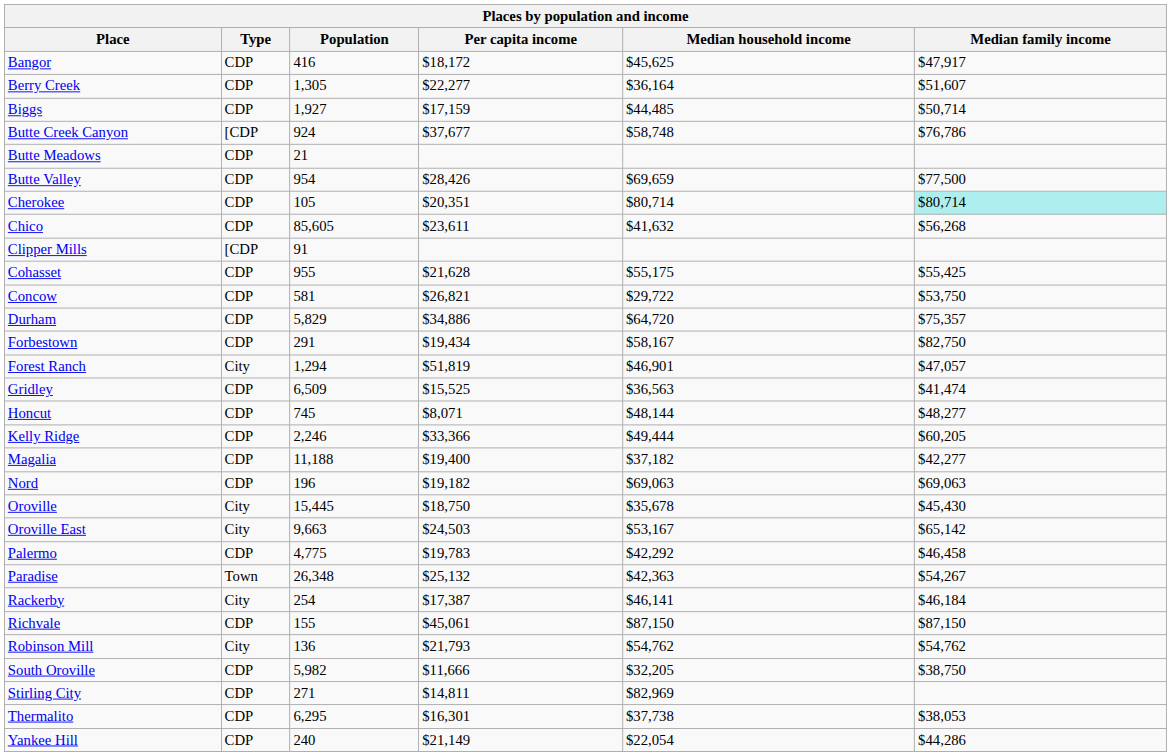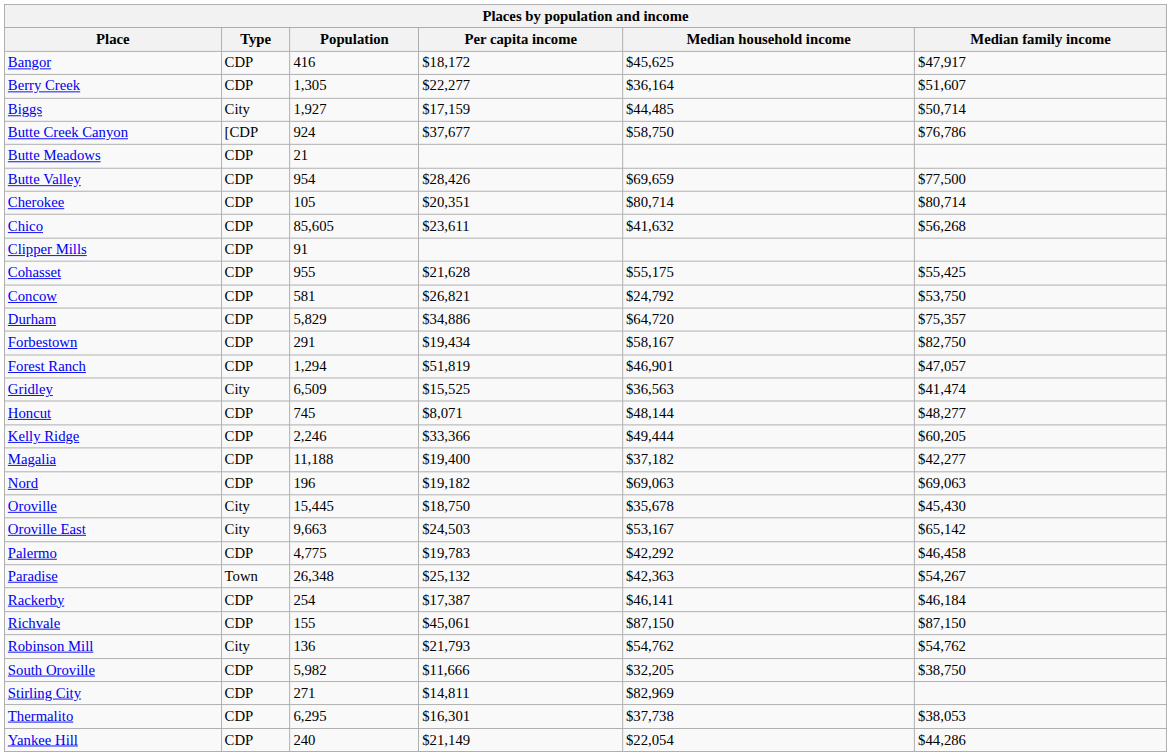 <table class="wikitable collapsible collapsed sortable" style="width: 100%;">
 <tr>
 <th colspan="6">Places by population and income</th>
 </tr>
 <tr>
 <th>Place</th>
 <th>Type</th>
 <th>Population</th>
 <th data-sort-type="currency">Per capita income</th>
 <th data-sort-type="currency">Median household income</th>
 <th data-sort-type="currency">Median family income</th>
 </tr>
 <tr>
 <td><a href='#'>Bangor</a></td>
 <td>CDP</td>
 <td>416</td>
 <td>$18,172</td>
 <td>$45,625</td>
 <td>$47,917</td>
 </tr>
 <tr>
 <td><a href='#'>Berry Creek</a></td>
 <td>CDP</td>
 <td>1,305</td>
 <td>$22,277</td>
 <td>$36,164</td>
 <td>$51,607</td>
 </tr>
 <tr>
 <td><a href='#'>Biggs</a></td>
-<td>CDP</td>
+<td>City</td>
 <td>1,927</td>
 <td>$17,159</td>
 <td>$44,485</td>
 <td>$50,714</td>
 </tr>
 <tr>
 <td><a href='#'>Butte Creek Canyon</a></td>
 <td>[CDP</td>
 <td>924</td>
 <td>$37,677</td>
-<td>$58,748</td>
+<td>$58,750</td>
 <td>$76,786</td>
 </tr>
 <tr>
 <td><a href='#'>Butte Meadows</a></td>
 <td>CDP</td>
 <td>21</td>
 <td></td>
 <td></td>
 <td></td>
 </tr>
 <tr>
 <td><a href='#'>Butte Valley</a></td>
 <td>CDP</td>
 <td>954</td>
 <td>$28,426</td>
 <td>$69,659</td>
 <td>$77,500</td>
 </tr>
 <tr>
 <td><a href='#'>Cherokee</a></td>
 <td>CDP</td>
 <td>105</td>
 <td>$20,351</td>
 <td>$80,714</td>
-<td style="background: paleturquoise;">$80,714</td>
+<td>$80,714</td>
 </tr>
 <tr>
 <td><a href='#'>Chico</a></td>
 <td>CDP</td>
 <td>85,605</td>
 <td>$23,611</td>
 <td>$41,632</td>
 <td>$56,268</td>
 </tr>
 <tr>
 <td><a href='#'>Clipper Mills</a></td>
-<td>[CDP</td>
+<td>CDP</td>
 <td>91</td>
 <td></td>
 <td></td>
 <td></td>
 </tr>
 <tr>
 <td><a href='#'>Cohasset</a></td>
 <td>CDP</td>
 <td>955</td>
 <td>$21,628</td>
 <td>$55,175</td>
 <td>$55,425</td>
 </tr>
 <tr>
 <td><a href='#'>Concow</a></td>
 <td>CDP</td>
 <td>581</td>
 <td>$26,821</td>
-<td>$29,722</td>
+<td>$24,792</td>
 <td>$53,750</td>
 </tr>
 <tr>
 <td><a href='#'>Durham</a></td>
 <td>CDP</td>
 <td>5,829</td>
 <td>$34,886</td>
 <td>$64,720</td>
 <td>$75,357</td>
 </tr>
 <tr>
 <td><a href='#'>Forbestown</a></td>
 <td>CDP</td>
 <td>291</td>
 <td>$19,434</td>
 <td>$58,167</td>
 <td>$82,750</td>
 </tr>
 <tr>
 <td><a href='#'>Forest Ranch</a></td>
-<td>City</td>
+<td>CDP</td>
 <td>1,294</td>
 <td>$51,819</td>
 <td>$46,901</td>
 <td>$47,057</td>
 </tr>
 <tr>
 <td><a href='#'>Gridley</a></td>
-<td>CDP</td>
+<td>City</td>
 <td>6,509</td>
 <td>$15,525</td>
 <td>$36,563</td>
 <td>$41,474</td>
 </tr>
 <tr>
 <td><a href='#'>Honcut</a></td>
 <td>CDP</td>
 <td>745</td>
 <td>$8,071</td>
 <td>$48,144</td>
 <td>$48,277</td>
 </tr>
 <tr>
 <td><a href='#'>Kelly Ridge</a></td>
 <td>CDP</td>
 <td>2,246</td>
 <td>$33,366</td>
 <td>$49,444</td>
 <td>$60,205</td>
 </tr>
 <tr>
 <td><a href='#'>Magalia</a></td>
 <td>CDP</td>
 <td>11,188</td>
 <td>$19,400</td>
 <td>$37,182</td>
 <td>$42,277</td>
 </tr>
 <tr>
 <td><a href='#'>Nord</a></td>
 <td>CDP</td>
 <td>196</td>
 <td>$19,182</td>
 <td>$69,063</td>
 <td>$69,063</td>
 </tr>
 <tr>
 <td><a href='#'>Oroville</a></td>
 <td>City</td>
 <td>15,445</td>
 <td>$18,750</td>
 <td>$35,678</td>
 <td>$45,430</td>
 </tr>
 <tr>
 <td><a href='#'>Oroville East</a></td>
 <td>City</td>
 <td>9,663</td>
 <td>$24,503</td>
 <td>$53,167</td>
 <td>$65,142</td>
 </tr>
 <tr>
 <td><a href='#'>Palermo</a></td>
 <td>CDP</td>
 <td>4,775</td>
 <td>$19,783</td>
 <td>$42,292</td>
 <td>$46,458</td>
 </tr>
 <tr>
 <td><a href='#'>Paradise</a></td>
 <td>Town</td>
 <td>26,348</td>
 <td>$25,132</td>
 <td>$42,363</td>
 <td>$54,267</td>
 </tr>
 <tr>
 <td><a href='#'>Rackerby</a></td>
-<td>City</td>
+<td>CDP</td>
 <td>254</td>
 <td>$17,387</td>
 <td>$46,141</td>
 <td>$46,184</td>
 </tr>
 <tr>
 <td><a href='#'>Richvale</a></td>
 <td>CDP</td>
 <td>155</td>
 <td>$45,061</td>
 <td>$87,150</td>
 <td>$87,150</td>
 </tr>
 <tr>
 <td><a href='#'>Robinson Mill</a></td>
 <td>City</td>
 <td>136</td>
 <td>$21,793</td>
 <td>$54,762</td>
 <td>$54,762</td>
 </tr>
 <tr>
 <td><a href='#'>South Oroville</a></td>
 <td>CDP</td>
 <td>5,982</td>
 <td>$11,666</td>
 <td>$32,205</td>
 <td>$38,750</td>
 </tr>
 <tr>
 <td><a href='#'>Stirling City</a></td>
 <td>CDP</td>
 <td>271</td>
 <td>$14,811</td>
 <td>$82,969</td>
 <td></td>
 </tr>
 <tr>
 <td><a href='#'>Thermalito</a></td>
 <td>CDP</td>
 <td>6,295</td>
 <td>$16,301</td>
 <td>$37,738</td>
 <td>$38,053</td>
 </tr>
 <tr>
 <td><a href='#'>Yankee Hill</a></td>
 <td>CDP</td>
 <td>240</td>
 <td>$21,149</td>
 <td>$22,054</td>
 <td>$44,286</td>
 </tr>
 </table>
